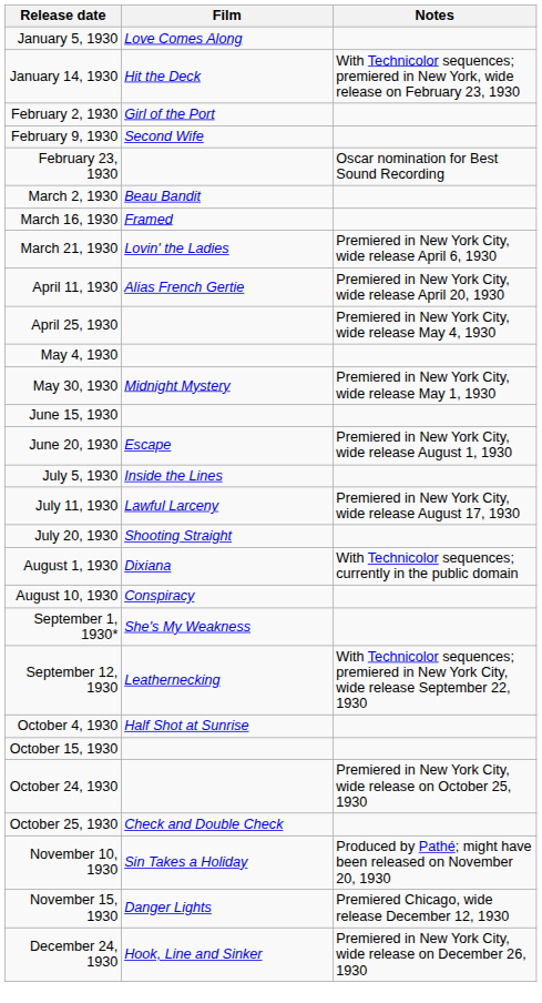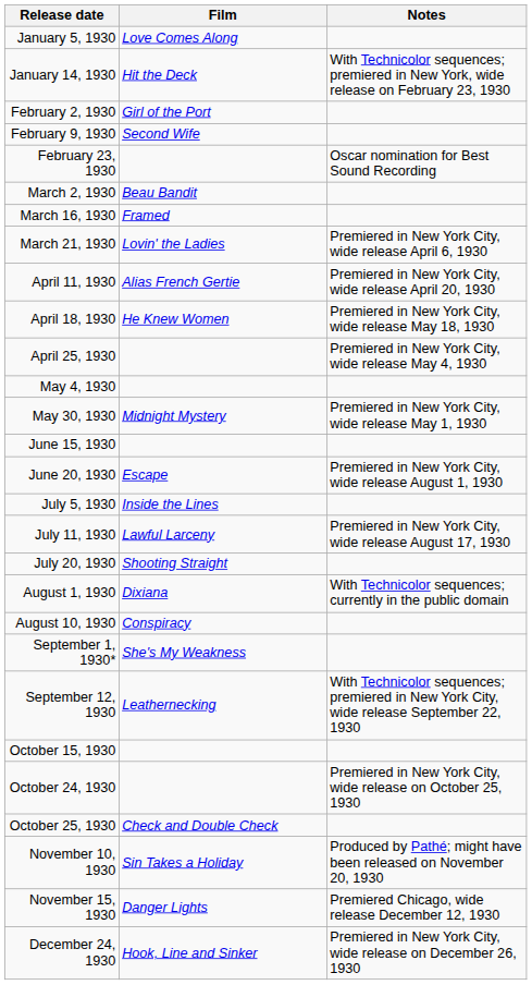 <table class="wikitable sortable plainrowheaders">
 <tr>
 <th scope="col" style="width:150px">Release date</th>
 <th scope="col" style="width:300px">Film</th>
 <th scope="col" style="width:300px" class="unsortable">Notes</th>
 </tr>
 <tr>
 <td style="text-align:right;">January 5, 1930</td>
 <td><em><a href='#'>Love Comes Along</a></em></td>
 <td></td>
 </tr>
 <tr>
 <td style="text-align:right;">January 14, 1930</td>
 <td><em><a href='#'>Hit the Deck</a></em></td>
 <td>With <a href='#'>Technicolor</a> sequences; premiered in New York, wide release on February 23, 1930</td>
 </tr>
 <tr>
 <td style="text-align:right;">February 2, 1930</td>
 <td><em><a href='#'>Girl of the Port</a></em></td>
 <td></td>
 </tr>
 <tr>
 <td style="text-align:right;">February 9, 1930</td>
 <td><em><a href='#'>Second Wife</a></em></td>
 <td></td>
 </tr>
 <tr>
 <td style="text-align:right;">February 23, 1930</td>
 <td><em></em></td>
 <td>Oscar nomination for Best Sound Recording</td>
 </tr>
 <tr>
 <td style="text-align:right;">March 2, 1930</td>
 <td><em><a href='#'>Beau Bandit</a></em></td>
 <td></td>
 </tr>
 <tr>
 <td style="text-align:right;">March 16, 1930</td>
 <td><em><a href='#'>Framed</a></em></td>
 <td></td>
 </tr>
 <tr>
 <td style="text-align:right;">March 21, 1930</td>
 <td><em><a href='#'>Lovin' the Ladies</a></em></td>
 <td>Premiered in New York City, wide release April 6, 1930</td>
 </tr>
 <tr>
 <td style="text-align:right;">April 11, 1930</td>
 <td><em><a href='#'>Alias French Gertie</a></em></td>
 <td>Premiered in New York City, wide release April 20, 1930</td>
+</tr>
+<tr>
+<td style="text-align:right;">April 18, 1930</td>
+<td><em><a href='#'>He Knew Women</a></em></td>
+<td>Premiered in New York City, wide release May 18, 1930</td>
 </tr>
 <tr>
 <td style="text-align:right;">April 25, 1930</td>
 <td><em></em></td>
 <td>Premiered in New York City, wide release May 4, 1930</td>
 </tr>
 <tr>
 <td style="text-align:right;">May 4, 1930</td>
 <td><em></em></td>
 <td></td>
 </tr>
 <tr>
 <td style="text-align:right;">May 30, 1930</td>
 <td><em><a href='#'>Midnight Mystery</a></em></td>
 <td>Premiered in New York City, wide release May 1, 1930</td>
 </tr>
 <tr>
 <td style="text-align:right;">June 15, 1930</td>
 <td><em></em></td>
 <td></td>
 </tr>
 <tr>
 <td style="text-align:right;">June 20, 1930</td>
 <td><em><a href='#'>Escape</a></em></td>
 <td>Premiered in New York City, wide release August 1, 1930</td>
 </tr>
 <tr>
 <td style="text-align:right;">July 5, 1930</td>
 <td><em><a href='#'>Inside the Lines</a></em></td>
 <td></td>
 </tr>
 <tr>
 <td style="text-align:right;">July 11, 1930</td>
 <td><em><a href='#'>Lawful Larceny</a></em></td>
 <td>Premiered in New York City, wide release August 17, 1930</td>
 </tr>
 <tr>
 <td style="text-align:right;">July 20, 1930</td>
 <td><em><a href='#'>Shooting Straight</a></em></td>
 <td></td>
 </tr>
 <tr>
 <td style="text-align:right;">August 1, 1930</td>
 <td><em><a href='#'>Dixiana</a></em></td>
 <td>With <a href='#'>Technicolor</a> sequences; currently in the public domain</td>
 </tr>
 <tr>
 <td style="text-align:right;">August 10, 1930</td>
 <td><em><a href='#'>Conspiracy</a></em></td>
 <td></td>
 </tr>
 <tr>
 <td style="text-align:right;">September 1, 1930*</td>
 <td><em><a href='#'>She's My Weakness</a></em></td>
 <td></td>
 </tr>
 <tr>
 <td style="text-align:right;">September 12, 1930</td>
 <td><em><a href='#'>Leathernecking</a></em></td>
 <td>With <a href='#'>Technicolor</a> sequences; premiered in New York City, wide release September 22, 1930</td>
 </tr>
 <tr>
-<td style="text-align:right;">October 4, 1930</td>
-<td><em><a href='#'>Half Shot at Sunrise</a></em></td>
-<td></td>
-</tr>
-<tr>
 <td style="text-align:right;">October 15, 1930</td>
 <td><em></em></td>
 <td></td>
 </tr>
 <tr>
 <td style="text-align:right;">October 24, 1930</td>
 <td><em></em></td>
 <td>Premiered in New York City, wide release on October 25, 1930</td>
 </tr>
 <tr>
 <td style="text-align:right;">October 25, 1930</td>
 <td><em><a href='#'>Check and Double Check</a></em></td>
 <td></td>
 </tr>
 <tr>
 <td style="text-align:right;">November 10, 1930</td>
 <td><em><a href='#'>Sin Takes a Holiday</a></em></td>
 <td>Produced by <a href='#'>Pathé</a>; might have been released on November 20, 1930</td>
 </tr>
 <tr>
 <td style="text-align:right;">November 15, 1930</td>
 <td><em><a href='#'>Danger Lights</a></em></td>
 <td>Premiered Chicago, wide release December 12, 1930</td>
 </tr>
 <tr>
 <td style="text-align:right;">December 24, 1930</td>
 <td><em><a href='#'>Hook, Line and Sinker</a></em></td>
 <td>Premiered in New York City, wide release on December 26, 1930</td>
 </tr>
 </table>
